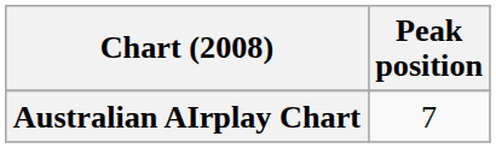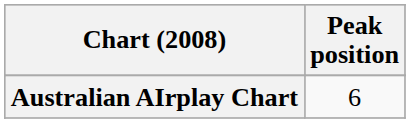 <table class="wikitable plainrowheaders">
 <tr>
 <th scope="col">Chart (2008)</th>
 <th scope="col">Peak<br>position</th>
 </tr>
 <tr>
 </tr>
 <tr>
 <th scope="row">Australian AIrplay Chart</th>
-<td style="text-align:center;">7</td>
+<td style="text-align:center;">6</td>
 </tr>
 </table>
